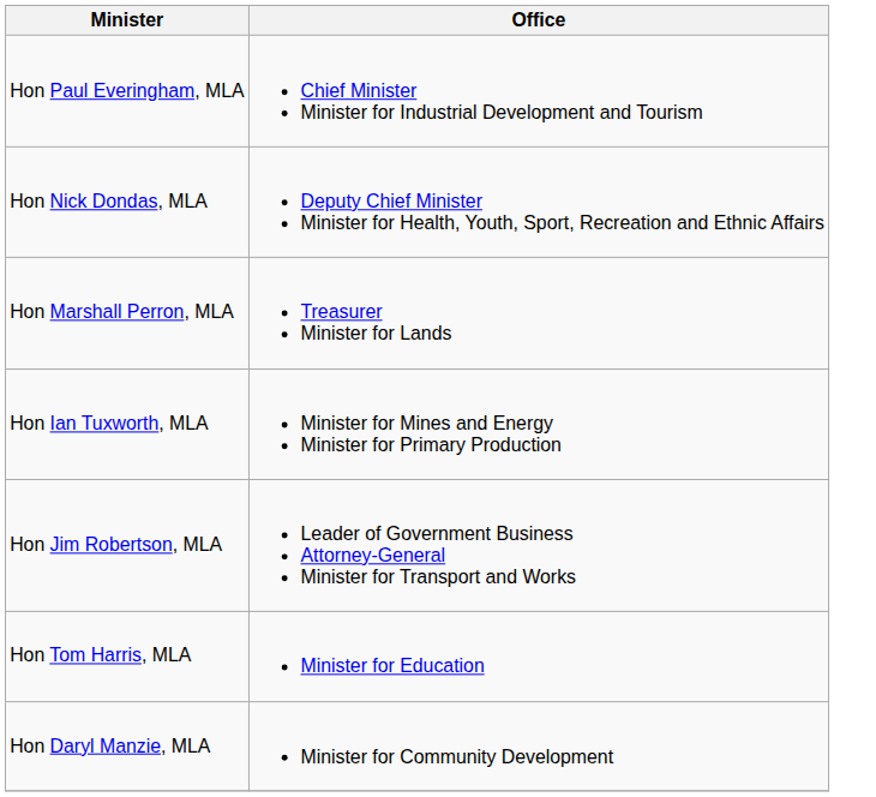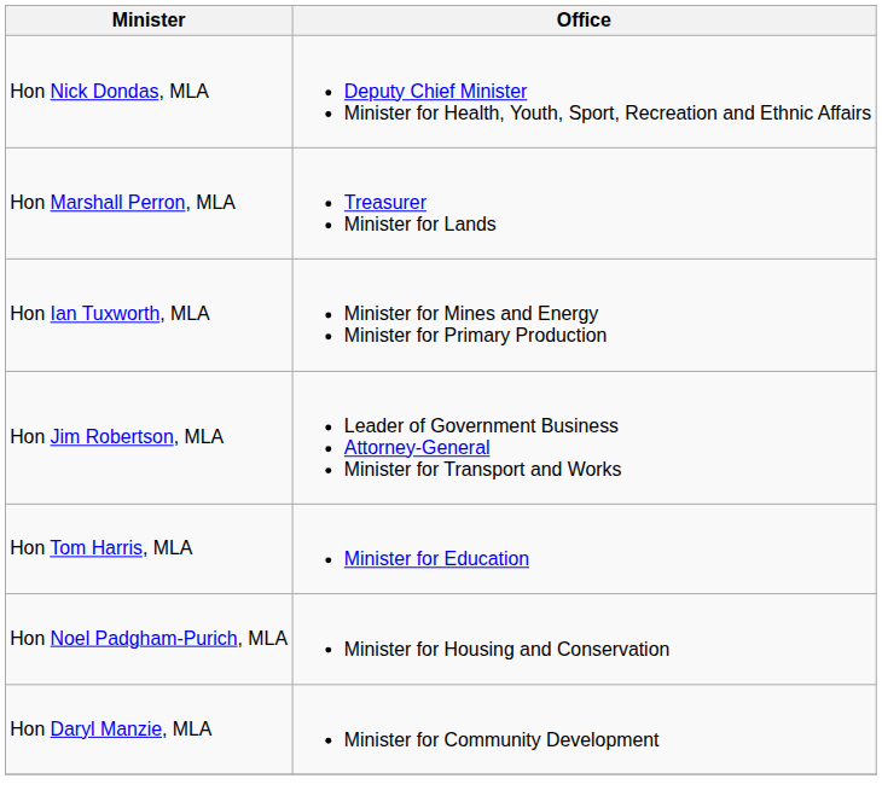 <table class="wikitable">
 <tr>
 <th>Minister</th>
 <th>Office</th>
-</tr>
-<tr>
-<td>Hon <a href='#'>Paul Everingham</a>, MLA</td>
-<td><br><ul><li><a href='#'>Chief Minister</a></li><li>Minister for Industrial Development and Tourism</li></ul></td>
 </tr>
 <tr>
 <td>Hon <a href='#'>Nick Dondas</a>, MLA</td>
 <td><br><ul><li><a href='#'>Deputy Chief Minister</a></li><li>Minister for Health, Youth, Sport, Recreation and Ethnic Affairs</li></ul></td>
 </tr>
 <tr>
 <td>Hon <a href='#'>Marshall Perron</a>, MLA</td>
 <td><br><ul><li><a href='#'>Treasurer</a></li><li>Minister for Lands</li></ul></td>
 </tr>
 <tr>
 <td>Hon <a href='#'>Ian Tuxworth</a>, MLA</td>
 <td><br><ul><li>Minister for Mines and Energy</li><li>Minister for Primary Production</li></ul></td>
 </tr>
 <tr>
 <td>Hon <a href='#'>Jim Robertson</a>, MLA</td>
 <td><br><ul><li>Leader of Government Business</li><li><a href='#'>Attorney-General</a></li><li>Minister for Transport and Works</li></ul></td>
 </tr>
 <tr>
 <td>Hon <a href='#'>Tom Harris</a>, MLA</td>
 <td><br><ul><li><a href='#'>Minister for Education</a></li></ul></td>
 </tr>
 <tr>
+<td>Hon <a href='#'>Noel Padgham-Purich</a>, MLA</td>
+<td><br><ul><li>Minister for Housing and Conservation</li></ul></td>
+</tr>
+<tr>
 <td>Hon <a href='#'>Daryl Manzie</a>, MLA</td>
 <td><br><ul><li>Minister for Community Development</li></ul></td>
 </tr>
 <tr>
 </tr>
 </table>
